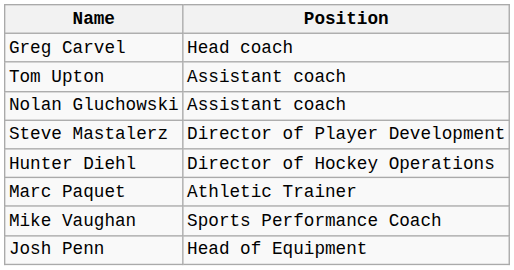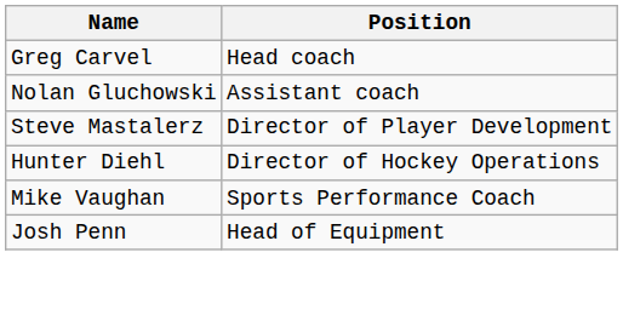 <table class="wikitable">
 <tr>
 <th>Name</th>
 <th>Position</th>
 </tr>
 <tr>
 <td>Greg Carvel</td>
 <td>Head coach</td>
-</tr>
-<tr>
-<td>Tom Upton</td>
-<td>Assistant coach</td>
 </tr>
 <tr>
 <td>Nolan Gluchowski</td>
 <td>Assistant coach</td>
 </tr>
 <tr>
 <td>Steve Mastalerz</td>
 <td>Director of Player Development</td>
 </tr>
 <tr>
 <td>Hunter Diehl</td>
 <td>Director of Hockey Operations</td>
 </tr>
 <tr>
-<td>Marc Paquet</td>
-<td>Athletic Trainer</td>
-</tr>
-<tr>
 <td>Mike Vaughan</td>
 <td>Sports Performance Coach</td>
 </tr>
 <tr>
 <td>Josh Penn</td>
 <td>Head of Equipment</td>
 </tr>
 </table>
